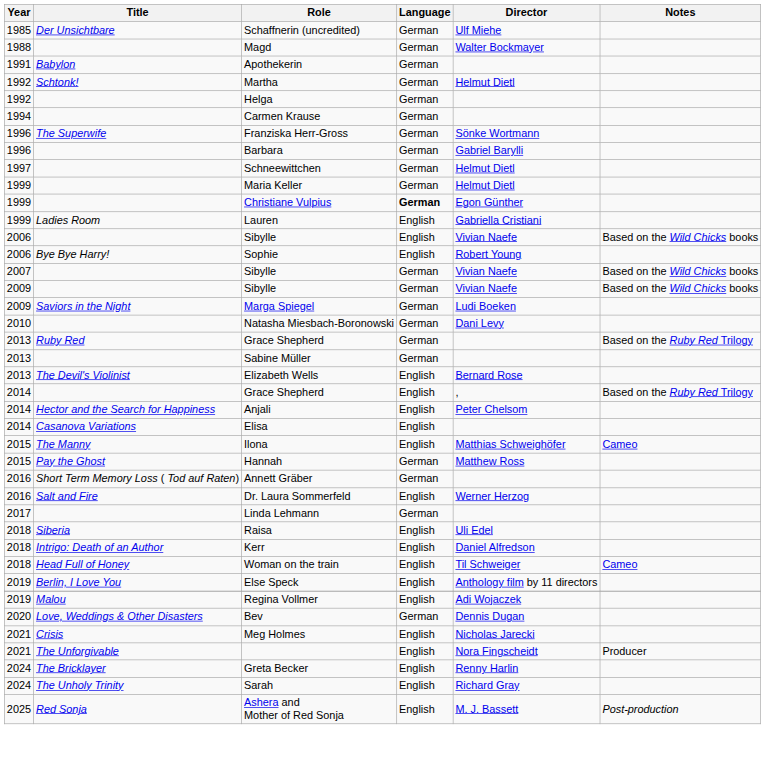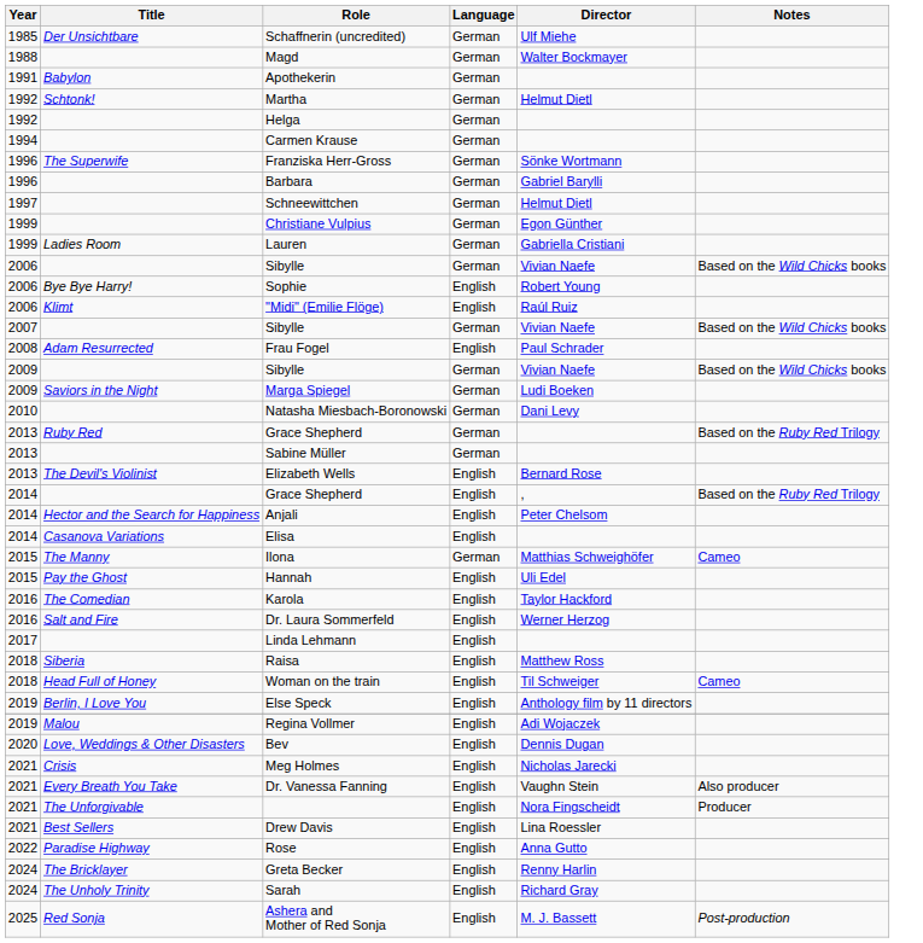 <table class="wikitable sortable">
 <tr>
 <th>Year</th>
 <th>Title</th>
 <th>Role</th>
 <th>Language</th>
 <th>Director</th>
 <th class="unsortable">Notes</th>
 </tr>
 <tr>
 <td>1985</td>
 <td><em><a href='#'>Der Unsichtbare</a></em></td>
 <td>Schaffnerin (uncredited)</td>
 <td>German</td>
 <td><a href='#'>Ulf Miehe</a></td>
 <td></td>
 </tr>
 <tr>
 <td>1988</td>
 <td><em></em></td>
 <td>Magd</td>
 <td>German</td>
 <td><a href='#'>Walter Bockmayer</a></td>
 <td></td>
 </tr>
 <tr>
 <td>1991</td>
 <td><em><a href='#'>Babylon</a></em></td>
 <td>Apothekerin</td>
 <td>German</td>
 <td></td>
 <td></td>
 </tr>
 <tr>
 <td>1992</td>
 <td><em><a href='#'>Schtonk!</a></em></td>
 <td>Martha</td>
 <td>German</td>
 <td><a href='#'>Helmut Dietl</a></td>
 <td></td>
 </tr>
 <tr>
 <td>1992</td>
 <td><em></em></td>
 <td>Helga</td>
 <td>German</td>
 <td></td>
 <td></td>
 </tr>
 <tr>
 <td>1994</td>
 <td><em></em></td>
 <td>Carmen Krause</td>
 <td>German</td>
 <td></td>
 <td></td>
 </tr>
 <tr>
 <td>1996</td>
 <td><em><a href='#'>The Superwife</a></em></td>
 <td>Franziska Herr-Gross</td>
 <td>German</td>
 <td><a href='#'>Sönke Wortmann</a></td>
 <td></td>
 </tr>
 <tr>
 <td>1996</td>
 <td><em></em></td>
 <td>Barbara</td>
 <td>German</td>
 <td><a href='#'>Gabriel Barylli</a></td>
 <td></td>
 </tr>
 <tr>
 <td>1997</td>
 <td><em></em></td>
 <td>Schneewittchen</td>
 <td>German</td>
 <td><a href='#'>Helmut Dietl</a></td>
 <td></td>
 </tr>
 <tr>
 <td>1999</td>
 <td><em></em></td>
-<td>Maria Keller</td>
+<td><a href='#'>Christiane Vulpius</a></td>
 <td>German</td>
-<td><a href='#'>Helmut Dietl</a></td>
-<td></td>
-</tr>
-<tr>
-<td>1999</td>
-<td><em></em></td>
-<td><a href='#'>Christiane Vulpius</a></td>
-<td><strong>German</strong></td>
 <td><a href='#'>Egon Günther</a></td>
 <td></td>
 </tr>
 <tr>
 <td>1999</td>
 <td><em>Ladies Room</em></td>
 <td>Lauren</td>
-<td>English</td>
+<td>German</td>
 <td><a href='#'>Gabriella Cristiani</a></td>
 <td></td>
 </tr>
 <tr>
 <td>2006</td>
 <td><em></em></td>
 <td>Sibylle</td>
-<td>English</td>
+<td>German</td>
 <td><a href='#'>Vivian Naefe</a></td>
 <td>Based on the <em><a href='#'>Wild Chicks</a></em> books</td>
 </tr>
 <tr>
 <td>2006</td>
 <td><em>Bye Bye Harry!</em></td>
 <td>Sophie</td>
 <td>English</td>
 <td><a href='#'>Robert Young</a></td>
 <td></td>
 </tr>
 <tr>
+<td>2006</td>
+<td><em><a href='#'>Klimt</a></em></td>
+<td><a href='#'>"Midi" (Emilie Flöge)</a></td>
+<td>English</td>
+<td><a href='#'>Raúl Ruiz</a></td>
+<td></td>
+</tr>
+<tr>
 <td>2007</td>
 <td><em></em></td>
 <td>Sibylle</td>
 <td>German</td>
 <td><a href='#'>Vivian Naefe</a></td>
 <td>Based on the <em><a href='#'>Wild Chicks</a></em> books</td>
+</tr>
+<tr>
+<td>2008</td>
+<td><em><a href='#'>Adam Resurrected</a></em></td>
+<td>Frau Fogel</td>
+<td>English</td>
+<td><a href='#'>Paul Schrader</a></td>
+<td></td>
 </tr>
 <tr>
 <td>2009</td>
 <td><em></em></td>
 <td>Sibylle</td>
 <td>German</td>
 <td><a href='#'>Vivian Naefe</a></td>
 <td>Based on the <em><a href='#'>Wild Chicks</a></em> books</td>
 </tr>
 <tr>
 <td>2009</td>
 <td><em><a href='#'>Saviors in the Night</a></em></td>
 <td><a href='#'>Marga Spiegel</a></td>
 <td>German</td>
 <td><a href='#'>Ludi Boeken</a></td>
 <td></td>
 </tr>
 <tr>
 <td>2010</td>
 <td><em></em></td>
 <td>Natasha Miesbach-Boronowski</td>
 <td>German</td>
 <td><a href='#'>Dani Levy</a></td>
 <td></td>
 </tr>
 <tr>
 <td>2013</td>
 <td><em><a href='#'>Ruby Red</a></em></td>
 <td>Grace Shepherd</td>
 <td>German</td>
 <td></td>
 <td>Based on the <a href='#'><em>Ruby Red</em> Trilogy</a></td>
 </tr>
 <tr>
 <td>2013</td>
 <td><em></em></td>
 <td>Sabine Müller</td>
 <td>German</td>
 <td></td>
 <td></td>
 </tr>
 <tr>
 <td>2013</td>
 <td><em><a href='#'>The Devil's Violinist</a></em></td>
 <td>Elizabeth Wells</td>
 <td>English</td>
 <td><a href='#'>Bernard Rose</a></td>
 <td></td>
 </tr>
 <tr>
 <td>2014</td>
 <td><em></em></td>
 <td>Grace Shepherd</td>
 <td>English</td>
 <td>, </td>
 <td>Based on the <a href='#'><em>Ruby Red</em> Trilogy</a></td>
 </tr>
 <tr>
 <td>2014</td>
 <td><em><a href='#'>Hector and the Search for Happiness</a></em></td>
 <td>Anjali</td>
 <td>English</td>
 <td><a href='#'>Peter Chelsom</a></td>
 <td></td>
 </tr>
 <tr>
 <td>2014</td>
 <td><em><a href='#'>Casanova Variations</a></em></td>
 <td>Elisa</td>
 <td>English</td>
 <td></td>
 <td></td>
 </tr>
 <tr>
 <td>2015</td>
 <td><em><a href='#'>The Manny</a></em></td>
 <td>Ilona</td>
-<td>English</td>
+<td>German</td>
 <td><a href='#'>Matthias Schweighöfer</a></td>
 <td><a href='#'>Cameo</a></td>
 </tr>
 <tr>
 <td>2015</td>
 <td><em><a href='#'>Pay the Ghost</a></em></td>
 <td>Hannah</td>
-<td>German</td>
-<td><a href='#'>Matthew Ross</a></td>
+<td>English</td>
+<td><a href='#'>Uli Edel</a></td>
 <td></td>
 </tr>
 <tr>
 <td>2016</td>
-<td><em>Short Term Memory Loss</em> ( <em>Tod auf Raten</em>)</td>
-<td>Annett Gräber</td>
-<td>German</td>
-<td></td>
+<td><em><a href='#'>The Comedian</a></em></td>
+<td>Karola</td>
+<td>English</td>
+<td><a href='#'>Taylor Hackford</a></td>
 <td></td>
 </tr>
 <tr>
 <td>2016</td>
 <td><em><a href='#'>Salt and Fire</a></em></td>
 <td>Dr. Laura Sommerfeld</td>
 <td>English</td>
 <td><a href='#'>Werner Herzog</a></td>
 <td></td>
 </tr>
 <tr>
 <td>2017</td>
 <td><em></em></td>
 <td>Linda Lehmann</td>
-<td>German</td>
+<td>English</td>
 <td></td>
 <td></td>
 </tr>
 <tr>
 <td>2018</td>
 <td><em><a href='#'>Siberia</a></em></td>
 <td>Raisa</td>
 <td>English</td>
-<td><a href='#'>Uli Edel</a></td>
-<td></td>
-</tr>
-<tr>
-<td>2018</td>
-<td><em><a href='#'>Intrigo: Death of an Author</a></em></td>
-<td>Kerr</td>
-<td>English</td>
-<td><a href='#'>Daniel Alfredson</a></td>
+<td><a href='#'>Matthew Ross</a></td>
 <td></td>
 </tr>
 <tr>
 <td>2018</td>
 <td><em><a href='#'>Head Full of Honey</a></em></td>
 <td>Woman on the train</td>
 <td>English</td>
 <td><a href='#'>Til Schweiger</a></td>
 <td><a href='#'>Cameo</a></td>
 </tr>
 <tr>
 <td>2019</td>
 <td><em><a href='#'>Berlin, I Love You</a></em></td>
 <td>Else Speck</td>
 <td>English</td>
 <td><a href='#'>Anthology film</a> by 11 directors</td>
 <td></td>
 </tr>
 <tr>
 </tr>
 <tr>
 <td>2019</td>
 <td><em><a href='#'>Malou</a></em></td>
 <td>Regina Vollmer</td>
 <td>English</td>
 <td><a href='#'>Adi Wojaczek</a></td>
 <td></td>
 </tr>
 <tr>
 <td>2020</td>
 <td><em><a href='#'>Love, Weddings & Other Disasters</a></em></td>
 <td>Bev</td>
-<td>German</td>
+<td>English</td>
 <td><a href='#'>Dennis Dugan</a></td>
 <td></td>
 </tr>
 <tr>
 <td>2021</td>
 <td><em><a href='#'>Crisis</a></em></td>
 <td>Meg Holmes</td>
 <td>English</td>
 <td><a href='#'>Nicholas Jarecki</a></td>
 <td></td>
 </tr>
 <tr>
 <td>2021</td>
+<td><em><a href='#'>Every Breath You Take</a></em></td>
+<td>Dr. Vanessa Fanning</td>
+<td>English</td>
+<td>Vaughn Stein</td>
+<td>Also producer</td>
+</tr>
+<tr>
+<td>2021</td>
 <td><em><a href='#'>The Unforgivable</a></em></td>
 <td></td>
 <td>English</td>
 <td><a href='#'>Nora Fingscheidt</a></td>
 <td>Producer</td>
+</tr>
+<tr>
+<td>2021</td>
+<td><em><a href='#'>Best Sellers</a></em></td>
+<td>Drew Davis</td>
+<td>English</td>
+<td>Lina Roessler</td>
+<td></td>
+</tr>
+<tr>
+<td>2022</td>
+<td><em><a href='#'>Paradise Highway</a></em></td>
+<td>Rose</td>
+<td>English</td>
+<td><a href='#'>Anna Gutto</a></td>
+<td></td>
 </tr>
 <tr>
 <td>2024</td>
 <td><em><a href='#'>The Bricklayer</a></em></td>
 <td>Greta Becker</td>
 <td>English</td>
 <td><a href='#'>Renny Harlin</a></td>
 <td></td>
 </tr>
 <tr>
 <td>2024</td>
 <td><em><a href='#'>The Unholy Trinity</a></em></td>
 <td>Sarah</td>
 <td>English</td>
 <td><a href='#'>Richard Gray</a></td>
 <td></td>
 </tr>
 <tr>
 <td>2025</td>
 <td><em><a href='#'>Red Sonja</a></em></td>
 <td><a href='#'>Ashera</a> and<br>Mother of Red Sonja</td>
 <td>English</td>
 <td><a href='#'>M. J. Bassett</a></td>
 <td><em>Post-production</em></td>
 </tr>
 </table>
